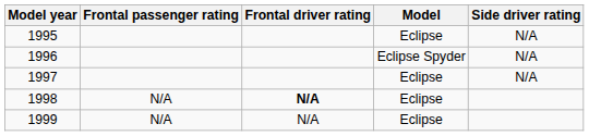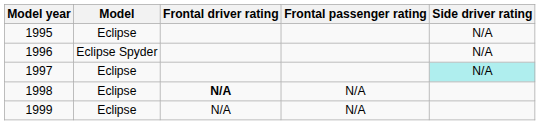 <table class="wikitable">
 <tr style="white-space:nowrap;">
 <th>Model year</th>
+<th>Model</th>
+<th>Frontal driver rating</th>
 <th>Frontal passenger rating</th>
-<th>Frontal driver rating</th>
-<th>Model</th>
 <th>Side driver rating</th>
 </tr>
 <tr>
 <td style="text-align:center;">1995</td>
+<td style="text-align:center;">Eclipse</td>
 <td style="text-align:center;"></td>
 <td style="text-align:center;"></td>
-<td style="text-align:center;">Eclipse</td>
 <td style="text-align:center;">N/A</td>
 </tr>
 <tr>
 <td style="text-align:center;">1996</td>
+<td style="text-align:center;">Eclipse Spyder</td>
 <td style="text-align:center;"></td>
 <td style="text-align:center;"></td>
-<td style="text-align:center;">Eclipse Spyder</td>
 <td style="text-align:center;">N/A</td>
 </tr>
 <tr>
 <td style="text-align:center;">1997</td>
+<td style="text-align:center;">Eclipse</td>
 <td style="text-align:center;"></td>
 <td style="text-align:center;"></td>
-<td style="text-align:center;">Eclipse</td>
-<td style="text-align:center;">N/A</td>
+<td style="background: paleturquoise; text-align:center;">N/A</td>
 </tr>
 <tr>
 <td style="text-align:center;">1998</td>
+<td style="text-align:center;">Eclipse</td>
+<td style="text-align:center;"><strong>N/A</strong></td>
 <td style="text-align:center;">N/A</td>
-<td style="text-align:center;"><strong>N/A</strong></td>
-<td style="text-align:center;">Eclipse</td>
 <td style="text-align:center;"></td>
 </tr>
 <tr>
 <td style="text-align:center;">1999</td>
+<td style="text-align:center;">Eclipse</td>
 <td style="text-align:center;">N/A</td>
 <td style="text-align:center;">N/A</td>
-<td style="text-align:center;">Eclipse</td>
 <td style="text-align:center;"></td>
 </tr>
 </table>
